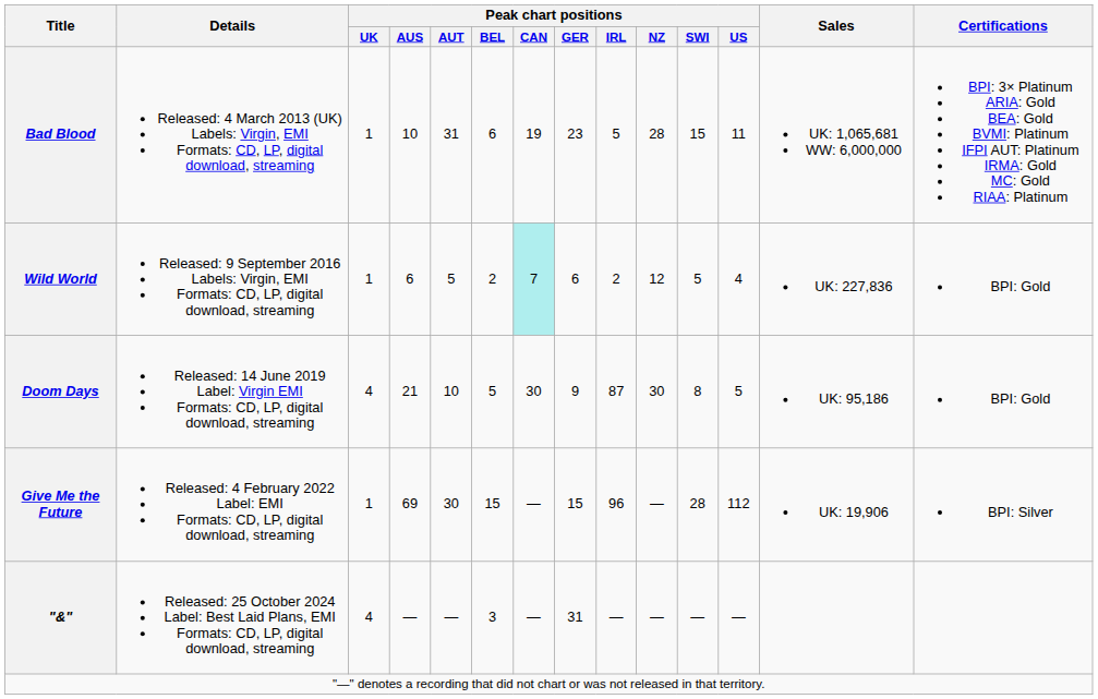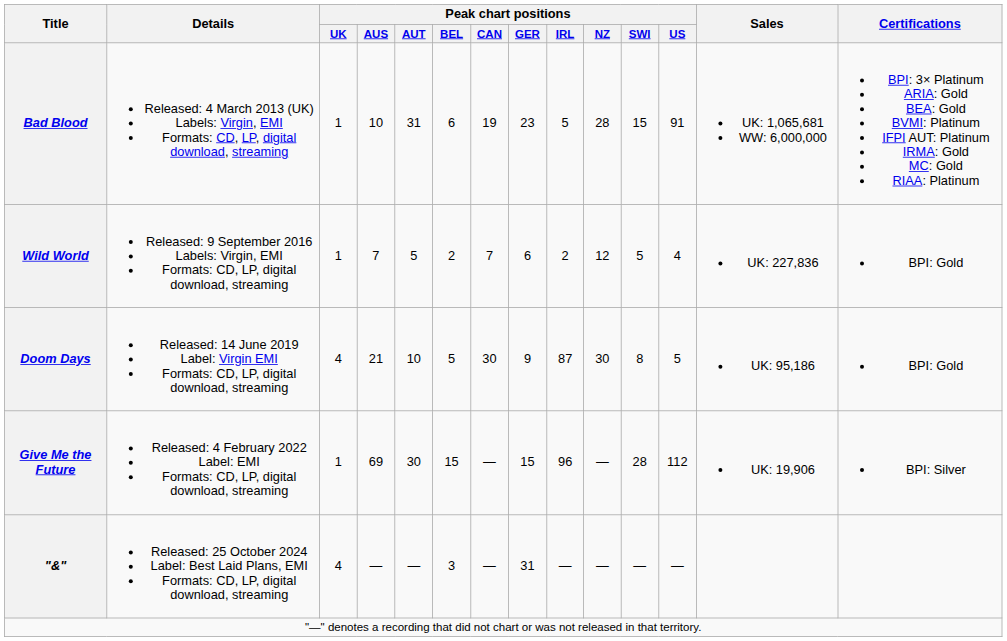 <table class="wikitable plainrowheaders" style="text-align:center;" border="1">
 <tr>
 <th scope="col" rowspan="2" style="width:8em;">Title</th>
 <th scope="col" rowspan="2" style="width:17em;">Details</th>
 <th scope="col" colspan="10">Peak chart positions</th>
 <th scope="col" rowspan="2" style="width:11em;">Sales</th>
 <th scope="col" rowspan="2" style="width:13em;"><a href='#'>Certifications</a></th>
 </tr>
 <tr>
 <th scope="col" style="width:2.9em;font-size:90%;"><a href='#'>UK</a><br></th>
 <th scope="col" style="width:2.9em;font-size:90%;"><a href='#'>AUS</a><br></th>
 <th scope="col" style="width:2.9em;font-size:90%;"><a href='#'>AUT</a><br></th>
 <th scope="col" style="width:2.9em;font-size:90%;"><a href='#'>BEL</a><br></th>
 <th scope="col" style="width:2.9em;font-size:90%;"><a href='#'>CAN</a><br></th>
 <th scope="col" style="width:2.9em;font-size:90%;"><a href='#'>GER</a><br></th>
 <th scope="col" style="width:2.9em;font-size:90%;"><a href='#'>IRL</a><br></th>
 <th scope="col" style="width:2.9em;font-size:90%;"><a href='#'>NZ</a><br></th>
 <th scope="col" style="width:2.9em;font-size:90%;"><a href='#'>SWI</a><br></th>
 <th scope="col" style="width:2.9em;font-size:90%;"><a href='#'>US</a><br></th>
 </tr>
 <tr>
 <th scope="row"><em><a href='#'>Bad Blood</a></em></th>
 <td><br><ul><li>Released: 4 March 2013 <span>(UK)</span></li><li>Labels: <a href='#'>Virgin</a>, <a href='#'>EMI</a></li><li>Formats: <a href='#'>CD</a>, <a href='#'>LP</a>, <a href='#'>digital download</a>, <a href='#'>streaming</a></li></ul></td>
 <td>1</td>
 <td>10</td>
 <td>31</td>
 <td>6</td>
 <td>19</td>
 <td>23</td>
 <td>5</td>
 <td>28</td>
 <td>15</td>
-<td>11</td>
+<td>91</td>
 <td><br><ul><li>UK: 1,065,681</li><li>WW: 6,000,000</li></ul></td>
 <td><br><ul><li><a href='#'>BPI</a>: 3× Platinum</li><li><a href='#'>ARIA</a>: Gold</li><li><a href='#'>BEA</a>: Gold</li><li><a href='#'>BVMI</a>: Platinum</li><li><a href='#'>IFPI</a> AUT: Platinum</li><li><a href='#'>IRMA</a>: Gold</li><li><a href='#'>MC</a>: Gold</li><li><a href='#'>RIAA</a>: Platinum</li></ul></td>
 </tr>
 <tr>
 <th scope="row"><em><a href='#'>Wild World</a></em></th>
 <td><br><ul><li>Released: 9 September 2016</li><li>Labels: Virgin, EMI</li><li>Formats: CD, LP, digital download, streaming</li></ul></td>
 <td>1</td>
-<td>6</td>
+<td>7</td>
 <td>5</td>
 <td>2</td>
-<td style="background: paleturquoise;">7</td>
+<td>7</td>
 <td>6</td>
 <td>2</td>
 <td>12</td>
 <td>5</td>
 <td>4</td>
 <td><br><ul><li>UK: 227,836</li></ul></td>
 <td><br><ul><li>BPI: Gold</li></ul></td>
 </tr>
 <tr>
 <th scope="row"><em><a href='#'>Doom Days</a></em></th>
 <td><br><ul><li>Released: 14 June 2019</li><li>Label: <a href='#'>Virgin EMI</a></li><li>Formats: CD, LP, digital download, streaming</li></ul></td>
 <td>4</td>
 <td>21</td>
 <td>10</td>
 <td>5</td>
 <td>30</td>
 <td>9</td>
 <td>87</td>
 <td>30</td>
 <td>8</td>
 <td>5</td>
 <td><br><ul><li>UK: 95,186</li></ul></td>
 <td><br><ul><li>BPI: Gold</li></ul></td>
 </tr>
 <tr>
 <th scope="row"><em><a href='#'>Give Me the Future</a></em></th>
 <td><br><ul><li>Released: 4 February 2022</li><li>Label: EMI</li><li>Formats: CD, LP, digital download, streaming</li></ul></td>
 <td>1</td>
 <td>69</td>
 <td>30</td>
 <td>15</td>
 <td>—</td>
 <td>15</td>
 <td>96</td>
 <td>—</td>
 <td>28</td>
 <td>112</td>
 <td><br><ul><li>UK: 19,906</li></ul></td>
 <td><br><ul><li>BPI: Silver</li></ul></td>
 </tr>
 <tr>
 <th scope="row"><em>"&"</em></th>
 <td><br><ul><li>Released: 25 October 2024</li><li>Label: Best Laid Plans, EMI</li><li>Formats: CD, LP, digital download, streaming</li></ul></td>
 <td>4</td>
 <td>—</td>
 <td>—</td>
 <td>3</td>
 <td>—</td>
 <td>31</td>
 <td>—</td>
 <td>—</td>
 <td>—</td>
 <td>—</td>
 <td></td>
 <td></td>
 </tr>
 <tr>
 <td colspan="14" style="font-size:90%">"—" denotes a recording that did not chart or was not released in that territory.</td>
 </tr>
 </table>
